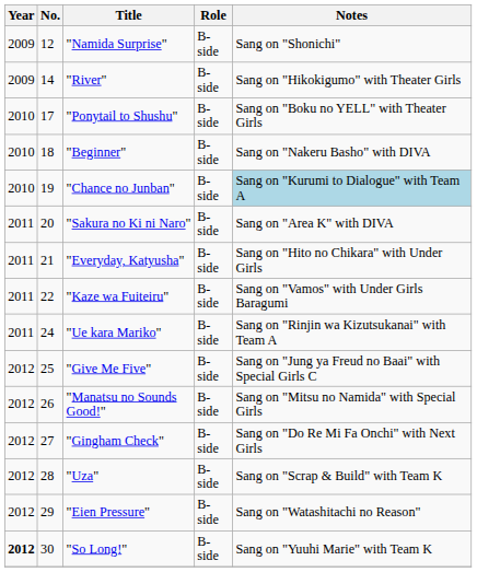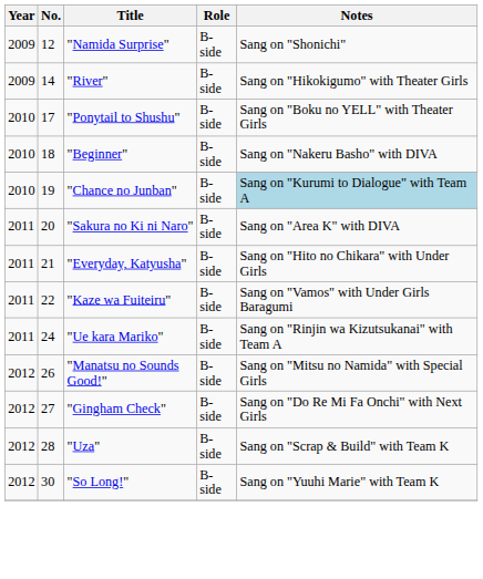 <table class="wikitable sortable"  style="width:90%;">
 <tr>
 <th>Year</th>
 <th data-sort-type="number">No. </th>
 <th style="width:150px;">Title </th>
 <th>Role  </th>
 <th class="unsortable">Notes </th>
 </tr>
 <tr>
 <td>2009</td>
 <td>12</td>
 <td>"<a href='#'>Namida Surprise</a>"</td>
 <td>B-side</td>
 <td>Sang on "Shonichi"</td>
 </tr>
 <tr>
 <td>2009</td>
 <td>14</td>
 <td>"<a href='#'>River</a>"</td>
 <td>B-side</td>
 <td>Sang on "Hikokigumo" with Theater Girls</td>
 </tr>
 <tr>
 <td>2010</td>
 <td>17</td>
 <td>"<a href='#'>Ponytail to Shushu</a>"</td>
 <td>B-side</td>
 <td>Sang on "Boku no YELL" with Theater Girls</td>
 </tr>
 <tr>
 <td>2010</td>
 <td>18</td>
 <td>"<a href='#'>Beginner</a>"</td>
 <td>B-side</td>
 <td>Sang on "Nakeru Basho" with DIVA</td>
 </tr>
 <tr>
 <td>2010</td>
 <td>19</td>
 <td>"<a href='#'>Chance no Junban</a>"</td>
 <td>B-side</td>
 <td style="background: lightblue;">Sang on "Kurumi to Dialogue" with Team A</td>
 </tr>
 <tr>
 <td>2011</td>
 <td>20</td>
 <td>"<a href='#'>Sakura no Ki ni Naro</a>"</td>
 <td>B-side</td>
 <td>Sang on "Area K" with DIVA</td>
 </tr>
 <tr>
 <td>2011</td>
 <td>21</td>
 <td>"<a href='#'>Everyday, Katyusha</a>"</td>
 <td>B-side</td>
 <td>Sang on "Hito no Chikara" with Under Girls</td>
 </tr>
 <tr>
 <td>2011</td>
 <td>22</td>
 <td>"<a href='#'>Kaze wa Fuiteiru</a>"</td>
 <td>B-side</td>
 <td>Sang on "Vamos" with Under Girls Baragumi</td>
 </tr>
 <tr>
 <td>2011</td>
 <td>24</td>
 <td>"<a href='#'>Ue kara Mariko</a>"</td>
 <td>B-side</td>
 <td>Sang on "Rinjin wa Kizutsukanai" with Team A</td>
 </tr>
 <tr>
 <td>2012</td>
-<td>25</td>
-<td>"<a href='#'>Give Me Five</a>"</td>
-<td>B-side</td>
-<td>Sang on "Jung ya Freud no Baai" with Special Girls C</td>
-</tr>
-<tr>
-<td>2012</td>
 <td>26</td>
 <td>"<a href='#'>Manatsu no Sounds Good!</a>"</td>
 <td>B-side</td>
 <td>Sang on "Mitsu no Namida" with Special Girls</td>
 </tr>
 <tr>
 <td>2012</td>
 <td>27</td>
 <td>"<a href='#'>Gingham Check</a>"</td>
 <td>B-side</td>
 <td>Sang on "Do Re Mi Fa Onchi" with Next Girls</td>
 </tr>
 <tr>
 <td>2012</td>
 <td>28</td>
 <td>"<a href='#'>Uza</a>"</td>
 <td>B-side</td>
 <td>Sang on "Scrap & Build" with Team K</td>
 </tr>
 <tr>
 <td>2012</td>
-<td>29</td>
-<td>"<a href='#'>Eien Pressure</a>"</td>
-<td>B-side</td>
-<td>Sang on "Watashitachi no Reason"</td>
-</tr>
-<tr>
-<td><strong>2012</strong></td>
 <td>30</td>
 <td>"<a href='#'>So Long!</a>"</td>
 <td>B-side</td>
 <td>Sang on "Yuuhi Marie" with Team K</td>
 </tr>
 <tr>
 </tr>
 </table>
